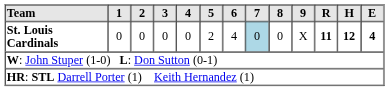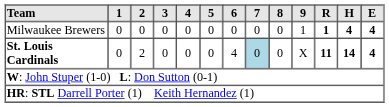 <table border=1 cellspacing=0 width=500 style="margin-left:3em;">
 <tr style="text-align:center; background-color:#e6e6e6;">
 <th align=left width=125>Team</th>
 <th width=25>1</th>
 <th width=25>2</th>
 <th width=25>3</th>
 <th width=25>4</th>
 <th width=25>5</th>
 <th width=25>6</th>
 <th width=25>7</th>
 <th width=25>8</th>
 <th width=25>9</th>
 <th width=25>R</th>
 <th width=25>H</th>
 <th width=25>E</th>
 </tr>
 <tr style="text-align:center;">
-<td align=left><strong>St. Louis Cardinals</strong></td>
+<td align=left>Milwaukee Brewers</td>
 <td>0</td>
 <td>0</td>
 <td>0</td>
 <td>0</td>
+<td>0</td>
+<td>0</td>
+<td>0</td>
+<td>0</td>
+<td>1</td>
+<td><strong>1</strong></td>
+<td><strong>4</strong></td>
+<td><strong>4</strong></td>
+</tr>
+<tr style="text-align:center;">
+<td align=left><strong>St. Louis Cardinals</strong></td>
+<td>0</td>
 <td>2</td>
+<td>0</td>
+<td>0</td>
+<td>0</td>
 <td>4</td>
 <td style="background: lightblue;">0</td>
 <td>0</td>
 <td>X</td>
 <td><strong>11</strong></td>
-<td><strong>12</strong></td>
+<td><strong>14</strong></td>
 <td><strong>4</strong></td>
 </tr>
 <tr style="text-align:left;">
 <td colspan=13><strong>W</strong>: <a href='#'>John Stuper</a> (1-0)   <strong>L</strong>: <a href='#'>Don Sutton</a> (0-1)</td>
 </tr>
 <tr style="text-align:left;">
 <td colspan=13><strong>HR</strong>:  <strong>STL</strong>  <a href='#'>Darrell Porter</a> (1)    <a href='#'>Keith Hernandez</a> (1)</td>
 </tr>
 </table>
